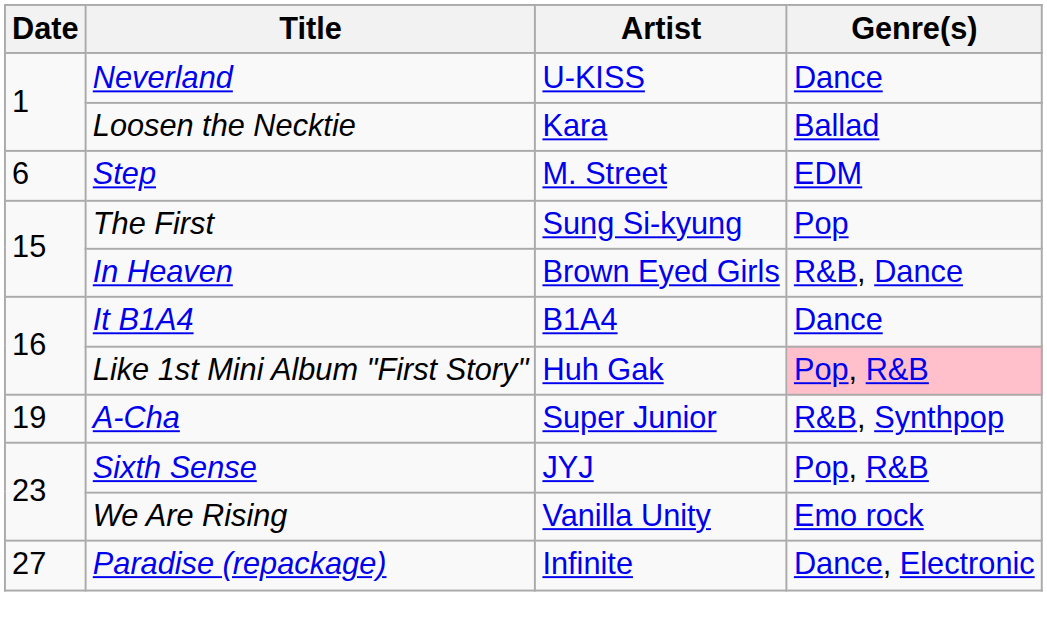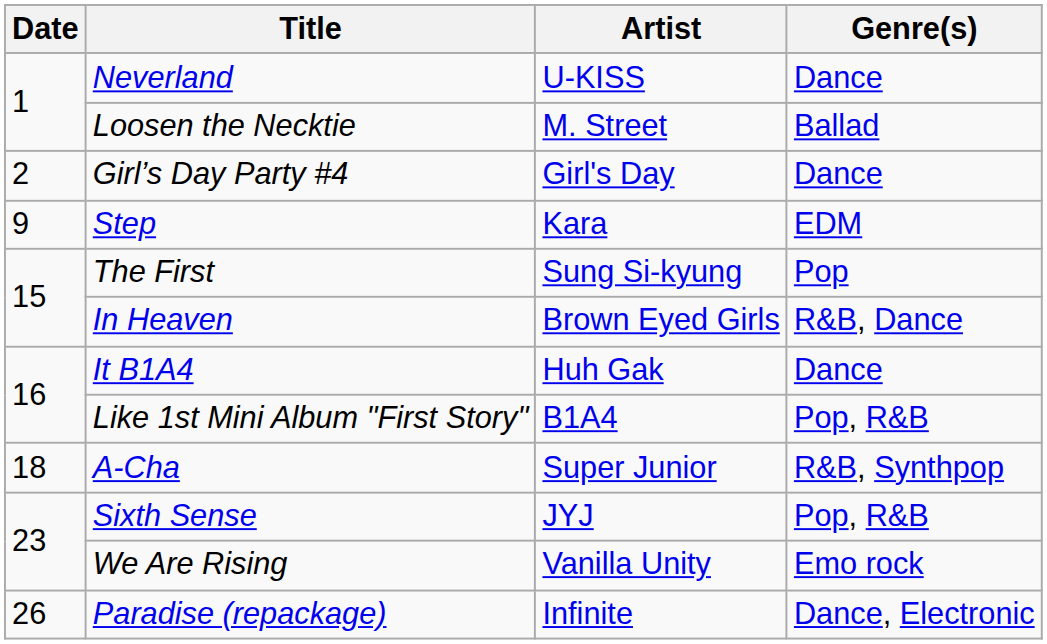 <table class="wikitable" style="text-align: left;">
 <tr>
 <th>Date</th>
 <th>Title</th>
 <th>Artist</th>
 <th>Genre(s)</th>
 </tr>
 <tr>
 <td rowspan="2">1</td>
 <td><em><a href='#'>Neverland</a></em></td>
 <td><a href='#'>U-KISS</a></td>
 <td><a href='#'>Dance</a></td>
 </tr>
 <tr>
 <td><em>Loosen the Necktie</em></td>
-<td><a href='#'>Kara</a></td>
+<td><a href='#'>M. Street</a></td>
 <td><a href='#'>Ballad</a></td>
 </tr>
 <tr>
-<td rowspan="1">6</td>
+<td rowspan="1">2</td>
+<td><em>Girl’s Day Party #4</em></td>
+<td><a href='#'>Girl's Day</a></td>
+<td><a href='#'>Dance</a></td>
+</tr>
+<tr>
+<td rowspan="1">9</td>
 <td><em><a href='#'>Step</a></em></td>
-<td><a href='#'>M. Street</a></td>
+<td><a href='#'>Kara</a></td>
 <td><a href='#'>EDM</a></td>
 </tr>
 <tr>
 <td rowspan="2">15</td>
 <td><em>The First</em></td>
 <td><a href='#'>Sung Si-kyung</a></td>
 <td><a href='#'>Pop</a></td>
 </tr>
 <tr>
 <td><em><a href='#'>In Heaven</a></em></td>
 <td><a href='#'>Brown Eyed Girls</a></td>
 <td><a href='#'>R&B</a>, <a href='#'>Dance</a></td>
 </tr>
 <tr>
 <td rowspan="2">16</td>
 <td><em><a href='#'>It B1A4</a></em></td>
-<td><a href='#'>B1A4</a></td>
+<td><a href='#'>Huh Gak</a></td>
 <td><a href='#'>Dance</a></td>
 </tr>
 <tr>
 <td><em>Like 1st Mini Album "First Story"</em></td>
-<td><a href='#'>Huh Gak</a></td>
-<td style="background: pink;"><a href='#'>Pop</a>, <a href='#'>R&B</a></td>
+<td><a href='#'>B1A4</a></td>
+<td><a href='#'>Pop</a>, <a href='#'>R&B</a></td>
 </tr>
 <tr>
-<td rowspan="1">19</td>
+<td rowspan="1">18</td>
 <td><em><a href='#'>A-Cha</a></em></td>
 <td><a href='#'>Super Junior</a></td>
 <td><a href='#'>R&B</a>, <a href='#'>Synthpop</a></td>
 </tr>
 <tr>
 <td rowspan="2">23</td>
 <td><em><a href='#'>Sixth Sense</a></em></td>
 <td><a href='#'>JYJ</a></td>
 <td><a href='#'>Pop</a>, <a href='#'>R&B</a></td>
 </tr>
 <tr>
 <td><em>We Are Rising</em></td>
 <td><a href='#'>Vanilla Unity</a></td>
 <td><a href='#'>Emo rock</a></td>
 </tr>
 <tr>
-<td rowspan="1">27</td>
+<td rowspan="1">26</td>
 <td><em><a href='#'>Paradise (repackage)</a></em></td>
 <td><a href='#'>Infinite</a></td>
 <td><a href='#'>Dance</a>, <a href='#'>Electronic</a></td>
 </tr>
 </table>
